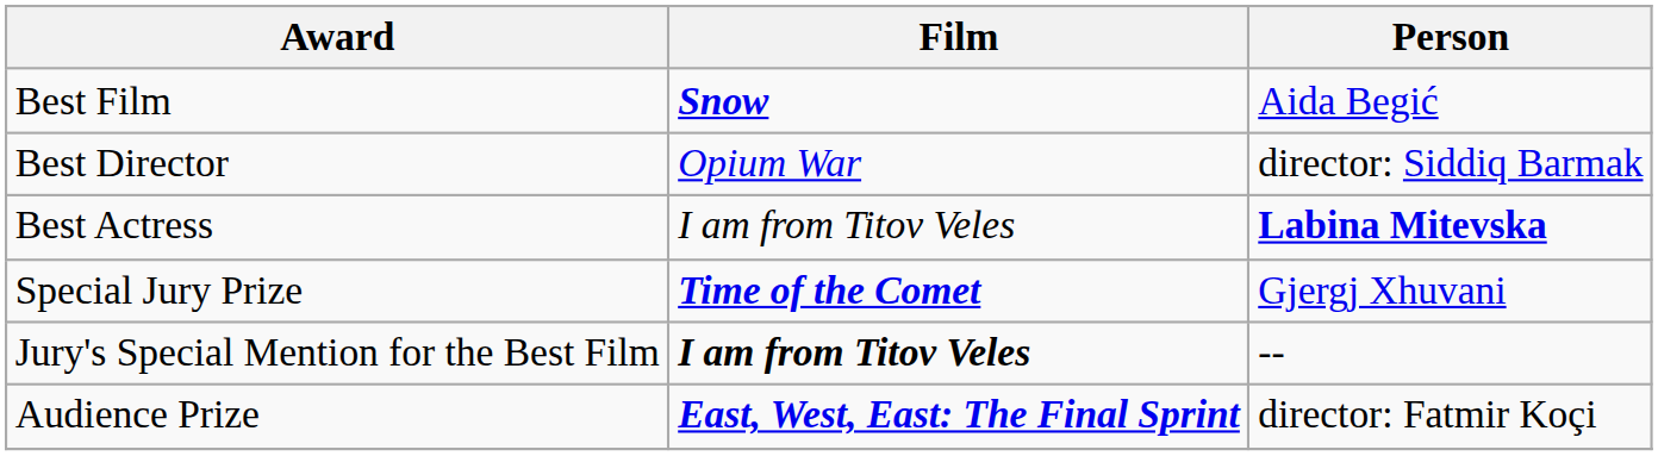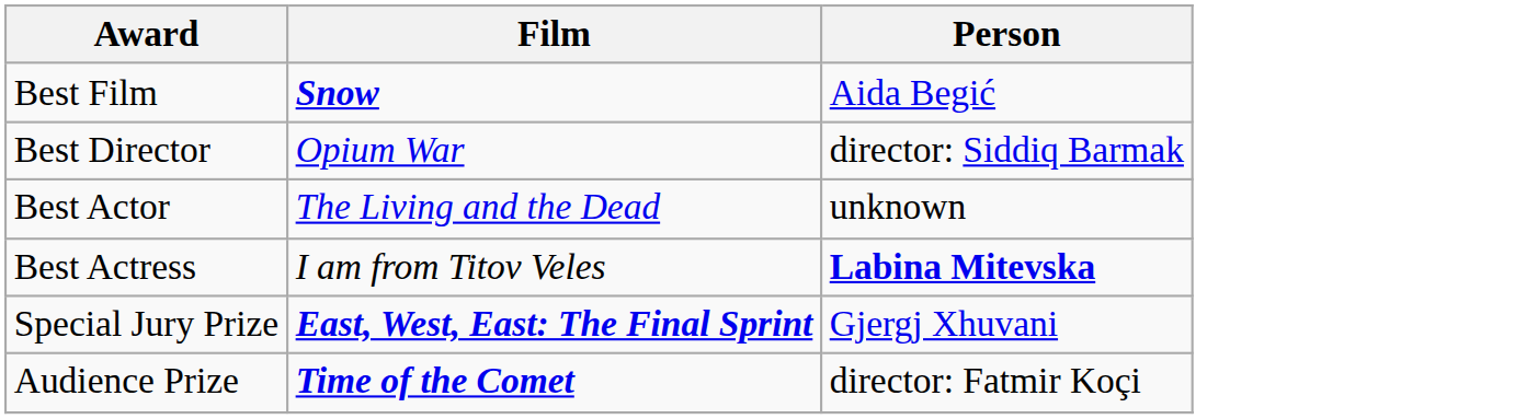 <table class="wikitable">
 <tr>
 <th>Award</th>
 <th>Film</th>
 <th>Person</th>
 </tr>
 <tr>
 <td>Best Film</td>
 <td><strong><em><a href='#'>Snow</a></em></strong></td>
 <td><a href='#'>Aida Begić</a> </td>
 </tr>
 <tr>
 <td>Best Director</td>
 <td><em><a href='#'>Opium War</a></em></td>
 <td>director: <a href='#'>Siddiq Barmak</a> </td>
 </tr>
 <tr>
+<td>Best Actor</td>
+<td><em><a href='#'>The Living and the Dead</a></em></td>
+<td>unknown</td>
+</tr>
+<tr>
 <td>Best Actress</td>
 <td><em>I am from Titov Veles</em></td>
 <td><strong><a href='#'>Labina Mitevska</a></strong></td>
 </tr>
 <tr>
 <td>Special Jury Prize</td>
-<td><strong><em><a href='#'>Time of the Comet</a></em></strong></td>
+<td><strong><em><a href='#'>East, West, East: The Final Sprint</a></em></strong></td>
 <td><a href='#'>Gjergj Xhuvani</a> </td>
 </tr>
 <tr>
-<td>Jury's Special Mention for the Best Film</td>
-<td><strong><em>I am from Titov Veles</em></strong></td>
-<td>--</td>
-</tr>
-<tr>
 <td>Audience Prize</td>
-<td><strong><em><a href='#'>East, West, East: The Final Sprint</a></em></strong></td>
+<td><strong><em><a href='#'>Time of the Comet</a></em></strong></td>
 <td>director: Fatmir Koçi </td>
 </tr>
 <tr>
 </tr>
 </table>
